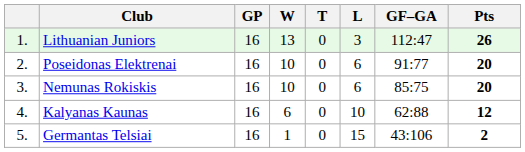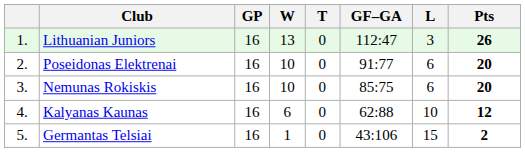 <table class="wikitable">
 <tr>
 <th width="30"></th>
 <th width="200">Club</th>
 <th width="30">GP</th>
 <th width="30">W</th>
 <th width="30">T</th>
+<th width="70">GF–GA</th>
 <th width="30">L</th>
-<th width="70">GF–GA</th>
 <th width="70">Pts</th>
 </tr>
 <tr bgcolor="#e6fae6" align="center">
 <td>1.</td>
 <td align="left"><a href='#'>Lithuanian Juniors</a></td>
 <td>16</td>
 <td>13</td>
 <td>0</td>
+<td>112:47</td>
 <td>3</td>
-<td>112:47</td>
 <td><strong>26</strong></td>
 </tr>
 <tr bgcolor="#FFFFFF" align="center">
 <td>2.</td>
 <td align="left"><a href='#'>Poseidonas Elektrenai</a></td>
 <td>16</td>
 <td>10</td>
 <td>0</td>
+<td>91:77</td>
 <td>6</td>
-<td>91:77</td>
 <td><strong>20</strong></td>
 </tr>
 <tr bgcolor="#FFFFFF" align="center">
 <td>3.</td>
 <td align="left"><a href='#'>Nemunas Rokiskis</a></td>
 <td>16</td>
 <td>10</td>
 <td>0</td>
+<td>85:75</td>
 <td>6</td>
-<td>85:75</td>
 <td><strong>20</strong></td>
 </tr>
 <tr bgcolor="#FFFFFF" align="center">
 <td>4.</td>
 <td align="left"><a href='#'>Kalyanas Kaunas</a></td>
 <td>16</td>
 <td>6</td>
 <td>0</td>
+<td>62:88</td>
 <td>10</td>
-<td>62:88</td>
 <td><strong>12</strong></td>
 </tr>
 <tr bgcolor="#FFFFFF" align="center">
 <td>5.</td>
 <td align="left"><a href='#'>Germantas Telsiai</a></td>
 <td>16</td>
 <td>1</td>
 <td>0</td>
+<td>43:106</td>
 <td>15</td>
-<td>43:106</td>
 <td><strong>2</strong></td>
 </tr>
 </table>
